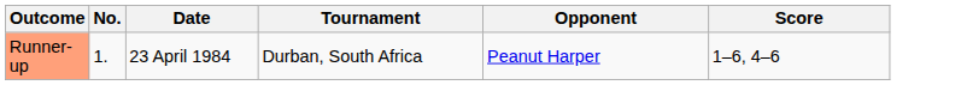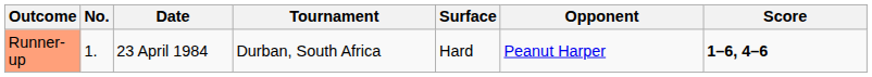 <table class="sortable wikitable">
 <tr>
 <th style="width:70px">Outcome</th>
 <th style="width:20px">No.</th>
 <th style="width:115px">Date</th>
 <th style="width:200px">Tournament</th>
+<th style="width:50px">Surface</th>
 <th style="width:200px">Opponent</th>
 <th style="width:160px" class="unsortable">Score</th>
 </tr>
 <tr>
 <td style="background:#ffa07a;">Runner-up</td>
 <td>1.</td>
 <td>23 April 1984</td>
 <td>Durban, South Africa</td>
+<td>Hard</td>
 <td> <a href='#'>Peanut Harper</a></td>
-<td>1–6, 4–6</td>
+<td><strong>1–6, 4–6</strong></td>
 </tr>
 </table>
